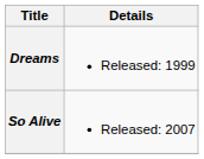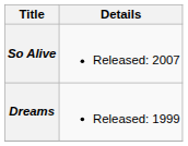 <table class="wikitable plainrowheaders" style="text-align:center;" border="1">
 <tr>
 <th>Title</th>
 <th>Details</th>
 </tr>
 <tr>
+<th scope="row"><em>So Alive</em></th>
+<td><br><ul><li>Released: 2007</li></ul></td>
+</tr>
+<tr>
 <th scope="row"><em>Dreams</em></th>
 <td><br><ul><li>Released: 1999</li></ul></td>
 </tr>
 <tr>
-<th scope="row"><em>So Alive</em></th>
-<td><br><ul><li>Released: 2007</li></ul></td>
-</tr>
-<tr>
 </tr>
 </table>
